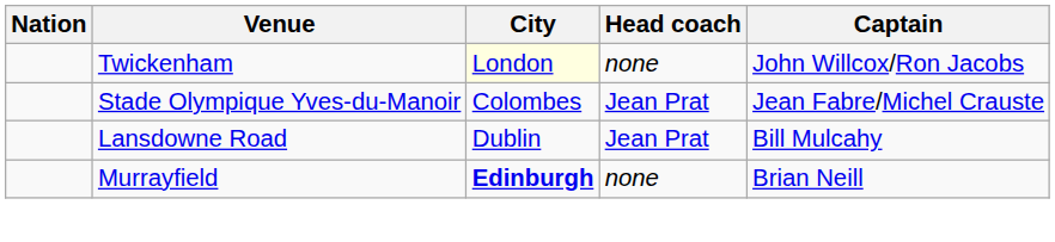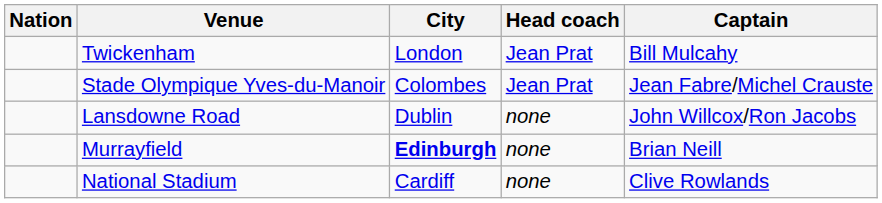 <table class="wikitable">
 <tr>
 <th><strong>Nation</strong></th>
 <th><strong>Venue</strong></th>
 <th><strong>City</strong></th>
 <th><strong>Head coach</strong></th>
 <th><strong>Captain</strong></th>
 </tr>
 <tr>
 <td></td>
 <td><a href='#'>Twickenham</a></td>
-<td style="background: lightyellow;"><a href='#'>London</a></td>
-<td><em>none</em></td>
-<td><a href='#'>John Willcox</a>/<a href='#'>Ron Jacobs</a></td>
+<td><a href='#'>London</a></td>
+<td><a href='#'>Jean Prat</a></td>
+<td><a href='#'>Bill Mulcahy</a></td>
 </tr>
 <tr>
 <td></td>
 <td><a href='#'>Stade Olympique Yves-du-Manoir</a></td>
 <td><a href='#'>Colombes</a></td>
 <td><a href='#'>Jean Prat</a></td>
 <td><a href='#'>Jean Fabre</a>/<a href='#'>Michel Crauste</a></td>
 </tr>
 <tr>
 <td></td>
 <td><a href='#'>Lansdowne Road</a></td>
 <td><a href='#'>Dublin</a></td>
-<td><a href='#'>Jean Prat</a></td>
-<td><a href='#'>Bill Mulcahy</a></td>
+<td><em>none</em></td>
+<td><a href='#'>John Willcox</a>/<a href='#'>Ron Jacobs</a></td>
 </tr>
 <tr>
 <td></td>
 <td><a href='#'>Murrayfield</a></td>
 <td><strong><a href='#'>Edinburgh</a></strong></td>
 <td><em>none</em></td>
 <td><a href='#'>Brian Neill</a></td>
 </tr>
+<tr>
+<td></td>
+<td><a href='#'>National Stadium</a></td>
+<td><a href='#'>Cardiff</a></td>
+<td><em>none</em></td>
+<td><a href='#'>Clive Rowlands</a></td>
+</tr>
 </table>
